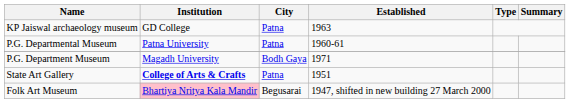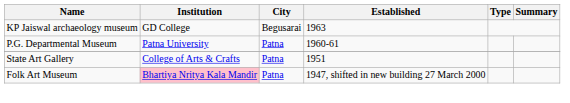 <table class="wikitable sortable">
 <tr>
 <th>Name</th>
 <th>Institution</th>
 <th>City</th>
 <th>Established</th>
 <th>Type</th>
 <th>Summary</th>
 </tr>
 <tr>
 <td>KP Jaiswal archaeology museum</td>
 <td>GD College</td>
-<td><a href='#'>Patna</a></td>
+<td>Begusarai</td>
 <td>1963</td>
 </tr>
 <tr>
 <td>P.G. Departmental Museum</td>
 <td><a href='#'>Patna University</a></td>
 <td><a href='#'>Patna</a></td>
 <td>1960-61</td>
 <td></td>
 <td></td>
 </tr>
 <tr>
 </tr>
 <tr>
-<td>P.G. Department Museum</td>
-<td><a href='#'>Magadh University</a></td>
-<td><a href='#'>Bodh Gaya</a></td>
-<td>1971</td>
-<td></td>
-<td></td>
-</tr>
-<tr>
 <td>State Art Gallery</td>
-<td><strong><a href='#'>College of Arts & Crafts</a></strong></td>
+<td><a href='#'>College of Arts & Crafts</a></td>
 <td><a href='#'>Patna</a></td>
 <td>1951</td>
 <td></td>
 <td></td>
 </tr>
 <tr>
 <td>Folk Art Museum</td>
 <td style="background: pink;"><a href='#'>Bhartiya Nritya Kala Mandir</a></td>
-<td>Begusarai</td>
+<td><a href='#'>Patna</a></td>
 <td>1947, shifted in new building 27 March 2000</td>
 <td></td>
 <td></td>
 </tr>
 </table>
